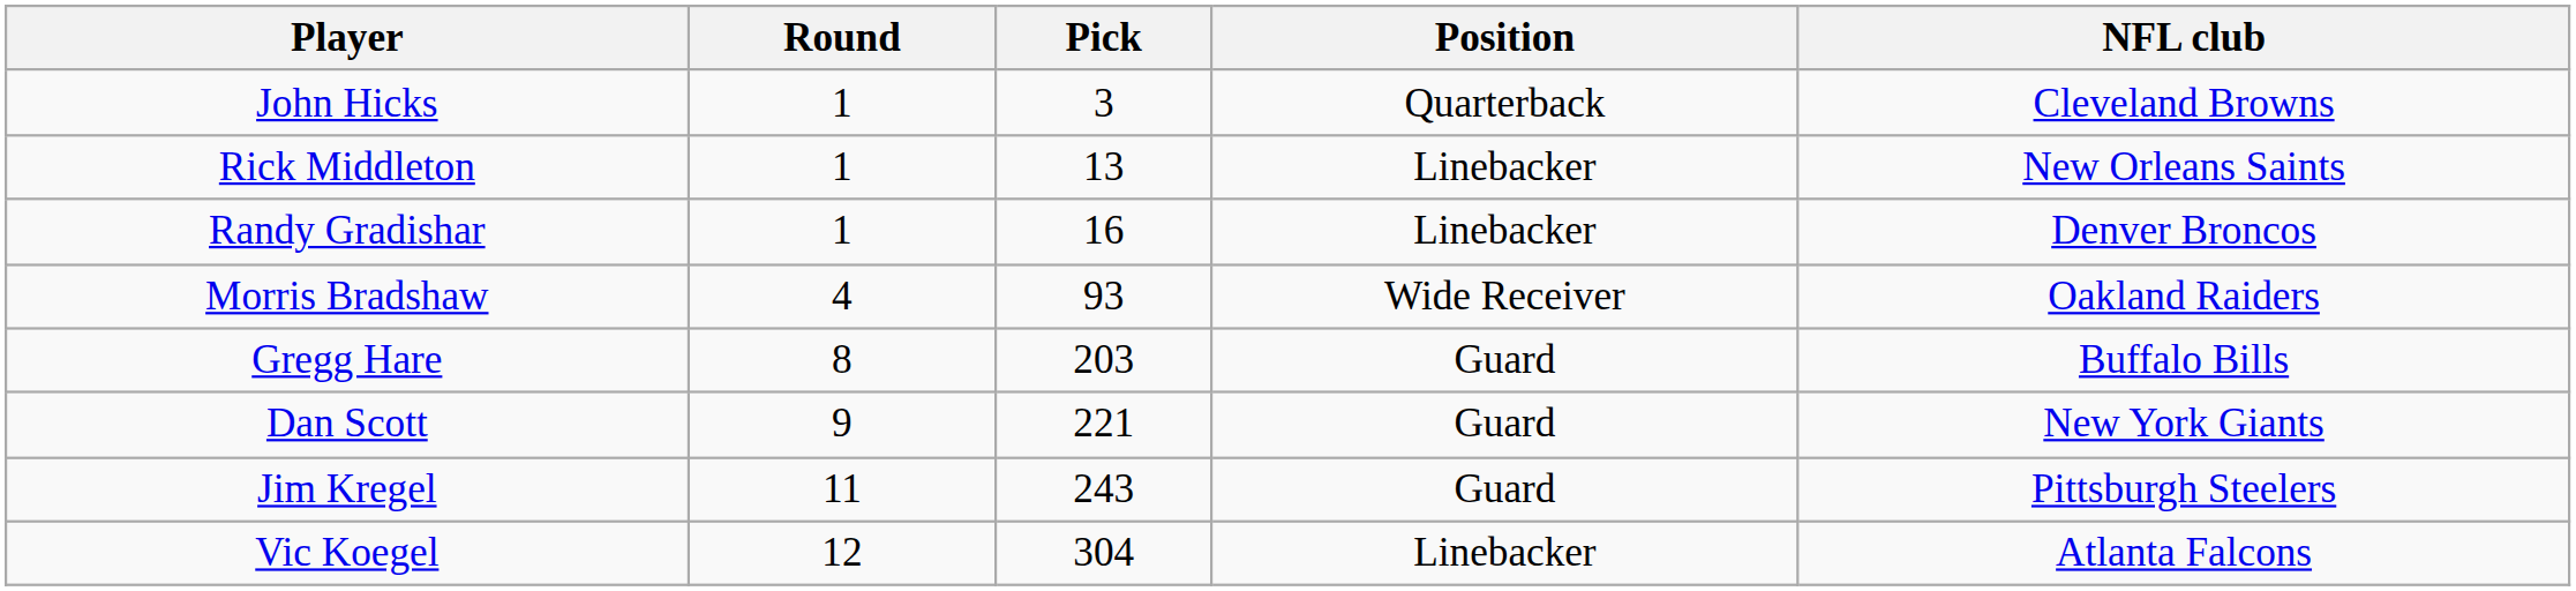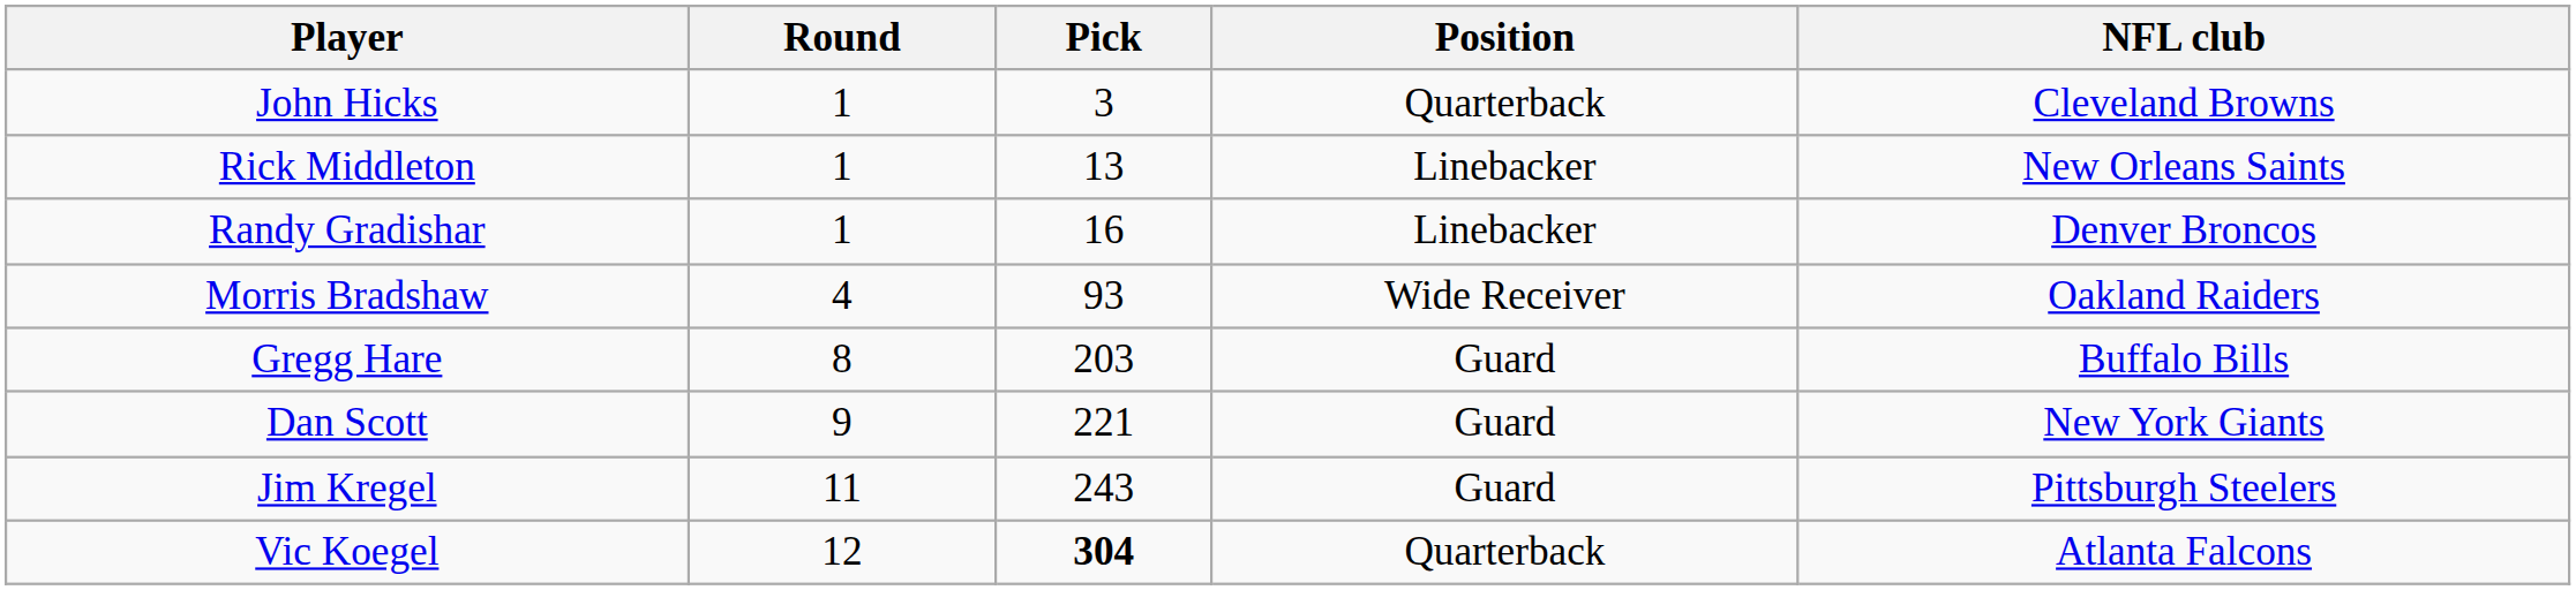 <table class="wikitable" width="80%">
 <tr>
 <th>Player</th>
 <th>Round</th>
 <th>Pick</th>
 <th>Position</th>
 <th>NFL club</th>
 </tr>
 <tr align="center" bgcolor="">
 <td><a href='#'>John Hicks</a></td>
 <td>1</td>
 <td>3</td>
 <td>Quarterback</td>
 <td><a href='#'>Cleveland Browns</a></td>
 </tr>
 <tr align="center" bgcolor="">
 <td><a href='#'>Rick Middleton</a></td>
 <td>1</td>
 <td>13</td>
 <td>Linebacker</td>
 <td><a href='#'>New Orleans Saints</a></td>
 </tr>
 <tr align="center" bgcolor="">
 <td><a href='#'>Randy Gradishar</a></td>
 <td>1</td>
 <td>16</td>
 <td>Linebacker</td>
 <td><a href='#'>Denver Broncos</a></td>
 </tr>
 <tr align="center" bgcolor="">
 <td><a href='#'>Morris Bradshaw</a></td>
 <td>4</td>
 <td>93</td>
 <td>Wide Receiver</td>
 <td><a href='#'>Oakland Raiders</a></td>
 </tr>
 <tr align="center" bgcolor="">
 <td><a href='#'>Gregg Hare</a></td>
 <td>8</td>
 <td>203</td>
 <td>Guard</td>
 <td><a href='#'>Buffalo Bills</a></td>
 </tr>
 <tr align="center" bgcolor="">
 <td><a href='#'>Dan Scott</a></td>
 <td>9</td>
 <td>221</td>
 <td>Guard</td>
 <td><a href='#'>New York Giants</a></td>
 </tr>
 <tr align="center" bgcolor="">
 <td><a href='#'>Jim Kregel</a></td>
 <td>11</td>
 <td>243</td>
 <td>Guard</td>
 <td><a href='#'>Pittsburgh Steelers</a></td>
 </tr>
 <tr align="center" bgcolor="">
 <td><a href='#'>Vic Koegel</a></td>
 <td>12</td>
-<td>304</td>
-<td>Linebacker</td>
+<td><strong>304</strong></td>
+<td>Quarterback</td>
 <td><a href='#'>Atlanta Falcons</a></td>
 </tr>
 </table>
